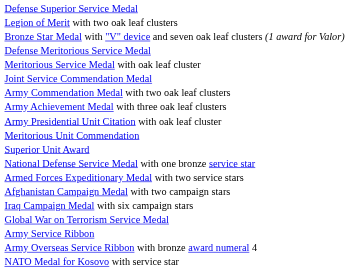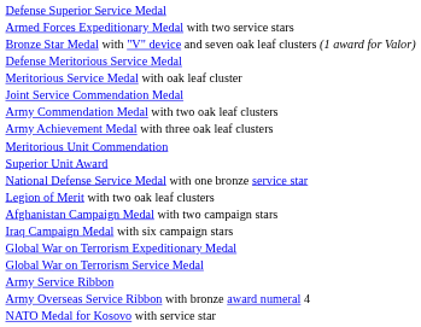 <table>
 <tr>
 <td></td>
 <td><a href='#'>Defense Superior Service Medal</a></td>
 </tr>
 <tr>
-<td><span></span><span></span></td>
-<td><a href='#'>Legion of Merit</a> with two oak leaf clusters</td>
+<td></td>
+<td><a href='#'>Armed Forces Expeditionary Medal</a> with two service stars</td>
 </tr>
 <tr>
 <td><span></span><span></span><span></span><span></span></td>
 <td><a href='#'>Bronze Star Medal</a> with <a href='#'>"V" device</a> and seven oak leaf clusters <em>(1 award for Valor)</em></td>
 </tr>
 <tr>
 <td></td>
 <td><a href='#'>Defense Meritorious Service Medal</a></td>
 </tr>
 <tr>
 <td></td>
 <td><a href='#'>Meritorious Service Medal</a> with oak leaf cluster</td>
 </tr>
 <tr>
 <td></td>
 <td><a href='#'>Joint Service Commendation Medal</a></td>
 </tr>
 <tr>
 <td><span></span><span></span></td>
 <td><a href='#'>Army Commendation Medal</a> with two oak leaf clusters</td>
 </tr>
 <tr>
 <td><span></span><span></span><span></span></td>
 <td><a href='#'>Army Achievement Medal</a> with three oak leaf clusters</td>
 </tr>
 <tr>
 <td></td>
-<td><a href='#'>Army Presidential Unit Citation</a> with oak leaf cluster</td>
-</tr>
-<tr>
-<td></td>
 <td><a href='#'>Meritorious Unit Commendation</a></td>
 </tr>
 <tr>
 <td></td>
 <td><a href='#'>Superior Unit Award</a></td>
 </tr>
 <tr>
 <td></td>
 <td><a href='#'>National Defense Service Medal</a> with one bronze <a href='#'>service star</a></td>
 </tr>
 <tr>
-<td></td>
-<td><a href='#'>Armed Forces Expeditionary Medal</a> with two service stars</td>
+<td><span></span><span></span></td>
+<td><a href='#'>Legion of Merit</a> with two oak leaf clusters</td>
 </tr>
 <tr>
 <td><span></span><span></span></td>
 <td><a href='#'>Afghanistan Campaign Medal</a> with two campaign stars</td>
 </tr>
 <tr>
 <td><span></span><span></span></td>
 <td><a href='#'>Iraq Campaign Medal</a> with six campaign stars</td>
+</tr>
+<tr>
+<td></td>
+<td><a href='#'>Global War on Terrorism Expeditionary Medal</a></td>
 </tr>
 <tr>
 <td></td>
 <td><a href='#'>Global War on Terrorism Service Medal</a></td>
 </tr>
 <tr>
 <td></td>
 <td><a href='#'>Army Service Ribbon</a></td>
 </tr>
 <tr>
 <td><span></span></td>
 <td><a href='#'>Army Overseas Service Ribbon</a> with bronze <a href='#'>award numeral</a> 4</td>
 </tr>
 <tr>
 <td></td>
 <td><a href='#'>NATO Medal for Kosovo</a> with service star</td>
 </tr>
 </table>
